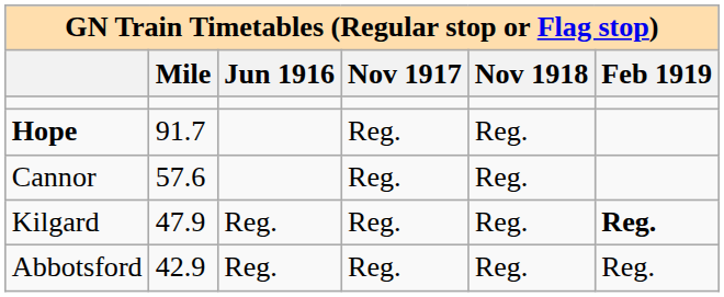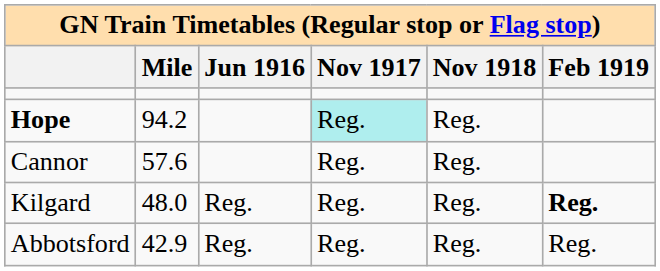 <table class="wikitable">
 <tr>
 <th colspan="7" style="background:#ffdead;">GN Train Timetables (Regular stop or <a href='#'>Flag stop</a>)</th>
 </tr>
 <tr>
 <th></th>
 <th>Mile</th>
 <th>Jun 1916</th>
 <th>Nov 1917</th>
 <th>Nov 1918</th>
 <th>Feb 1919</th>
 </tr>
 <tr>
 <td></td>
 <td></td>
 <td></td>
 <td></td>
 <td></td>
 <td></td>
 </tr>
 <tr>
 <td><strong>Hope</strong></td>
-<td>91.7</td>
+<td>94.2</td>
 <td></td>
-<td>Reg.</td>
+<td style="background: paleturquoise;">Reg.</td>
 <td>Reg.</td>
 <td></td>
 </tr>
 <tr>
 <td>Cannor</td>
 <td>57.6</td>
 <td></td>
 <td>Reg.</td>
 <td>Reg.</td>
 <td></td>
 </tr>
 <tr>
 <td>Kilgard</td>
-<td>47.9</td>
+<td>48.0</td>
 <td>Reg.</td>
 <td>Reg.</td>
 <td>Reg.</td>
 <td><strong>Reg.</strong></td>
 </tr>
 <tr>
 <td>Abbotsford</td>
 <td>42.9</td>
 <td>Reg.</td>
 <td>Reg.</td>
 <td>Reg.</td>
 <td>Reg.</td>
 </tr>
 </table>
